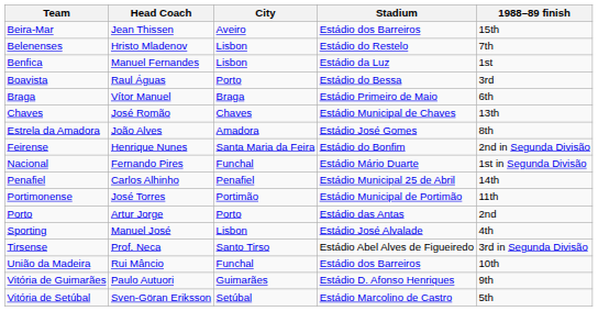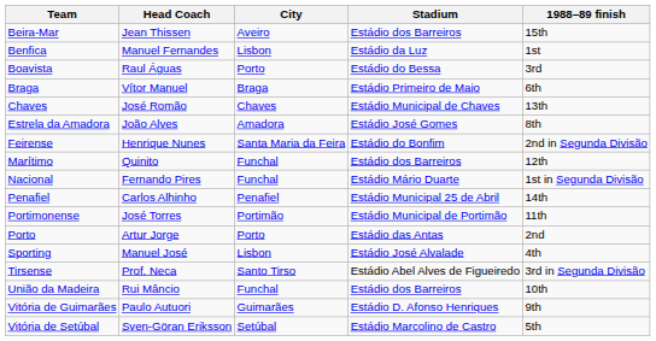 <table class="wikitable sortable" style="text-align: left;">
 <tr>
 <th>Team</th>
 <th>Head Coach</th>
 <th>City</th>
 <th>Stadium</th>
 <th data-sort-type="number">1988–89 finish</th>
 </tr>
 <tr>
 <td><a href='#'>Beira-Mar</a></td>
 <td> <a href='#'>Jean Thissen</a></td>
 <td><a href='#'>Aveiro</a></td>
 <td><a href='#'>Estádio dos Barreiros</a></td>
 <td>15th</td>
-</tr>
-<tr>
-<td><a href='#'>Belenenses</a></td>
-<td> <a href='#'>Hristo Mladenov</a></td>
-<td><a href='#'>Lisbon</a></td>
-<td><a href='#'>Estádio do Restelo</a></td>
-<td>7th</td>
 </tr>
 <tr>
 <td><a href='#'>Benfica</a></td>
 <td> <a href='#'>Manuel Fernandes</a></td>
 <td><a href='#'>Lisbon</a></td>
 <td><a href='#'>Estádio da Luz</a></td>
 <td>1st</td>
 </tr>
 <tr>
 <td><a href='#'>Boavista</a></td>
 <td> <a href='#'>Raul Águas</a></td>
 <td><a href='#'>Porto</a></td>
 <td><a href='#'>Estádio do Bessa</a></td>
 <td>3rd</td>
 </tr>
 <tr>
 <td><a href='#'>Braga</a></td>
 <td> <a href='#'>Vítor Manuel</a></td>
 <td><a href='#'>Braga</a></td>
 <td><a href='#'>Estádio Primeiro de Maio</a></td>
 <td>6th</td>
 </tr>
 <tr>
 <td><a href='#'>Chaves</a></td>
 <td> <a href='#'>José Romão</a></td>
 <td><a href='#'>Chaves</a></td>
 <td><a href='#'>Estádio Municipal de Chaves</a></td>
 <td>13th</td>
 </tr>
 <tr>
 <td><a href='#'>Estrela da Amadora</a></td>
 <td> <a href='#'>João Alves</a></td>
 <td><a href='#'>Amadora</a></td>
 <td><a href='#'>Estádio José Gomes</a></td>
 <td>8th</td>
 </tr>
 <tr>
 <td><a href='#'>Feirense</a></td>
 <td> <a href='#'>Henrique Nunes</a></td>
 <td><a href='#'>Santa Maria da Feira</a></td>
 <td><a href='#'>Estádio do Bonfim</a></td>
 <td>2nd in <a href='#'>Segunda Divisão</a></td>
+</tr>
+<tr>
+<td><a href='#'>Marítimo</a></td>
+<td> <a href='#'>Quinito</a></td>
+<td><a href='#'>Funchal</a></td>
+<td><a href='#'>Estádio dos Barreiros</a></td>
+<td>12th</td>
 </tr>
 <tr>
 <td><a href='#'>Nacional</a></td>
 <td> <a href='#'>Fernando Pires</a></td>
 <td><a href='#'>Funchal</a></td>
 <td><a href='#'>Estádio Mário Duarte</a></td>
 <td>1st in <a href='#'>Segunda Divisão</a></td>
 </tr>
 <tr>
 <td><a href='#'>Penafiel</a></td>
 <td> <a href='#'>Carlos Alhinho</a></td>
 <td><a href='#'>Penafiel</a></td>
 <td><a href='#'>Estádio Municipal 25 de Abril</a></td>
 <td>14th</td>
 </tr>
 <tr>
 <td><a href='#'>Portimonense</a></td>
 <td> <a href='#'>José Torres</a></td>
 <td><a href='#'>Portimão</a></td>
 <td><a href='#'>Estádio Municipal de Portimão</a></td>
 <td>11th</td>
 </tr>
 <tr>
 <td><a href='#'>Porto</a></td>
 <td> <a href='#'>Artur Jorge</a></td>
 <td><a href='#'>Porto</a></td>
 <td><a href='#'>Estádio das Antas</a></td>
 <td>2nd</td>
 </tr>
 <tr>
 <td><a href='#'>Sporting</a></td>
 <td> <a href='#'>Manuel José</a></td>
 <td><a href='#'>Lisbon</a></td>
 <td><a href='#'>Estádio José Alvalade</a></td>
 <td>4th</td>
 </tr>
 <tr>
 <td><a href='#'>Tirsense</a></td>
 <td> <a href='#'>Prof. Neca</a></td>
 <td><a href='#'>Santo Tirso</a></td>
 <td>Estádio Abel Alves de Figueiredo</td>
 <td>3rd in <a href='#'>Segunda Divisão</a></td>
 </tr>
 <tr>
 <td><a href='#'>União da Madeira</a></td>
 <td> <a href='#'>Rui Mâncio</a></td>
 <td><a href='#'>Funchal</a></td>
 <td><a href='#'>Estádio dos Barreiros</a></td>
 <td>10th</td>
 </tr>
 <tr>
 <td><a href='#'>Vitória de Guimarães</a></td>
 <td> <a href='#'>Paulo Autuori</a></td>
 <td><a href='#'>Guimarães</a></td>
 <td><a href='#'>Estádio D. Afonso Henriques</a></td>
 <td>9th</td>
 </tr>
 <tr>
 <td><a href='#'>Vitória de Setúbal</a></td>
 <td> <a href='#'>Sven-Göran Eriksson</a></td>
 <td><a href='#'>Setúbal</a></td>
 <td><a href='#'>Estádio Marcolino de Castro</a></td>
 <td>5th</td>
 </tr>
 </table>
